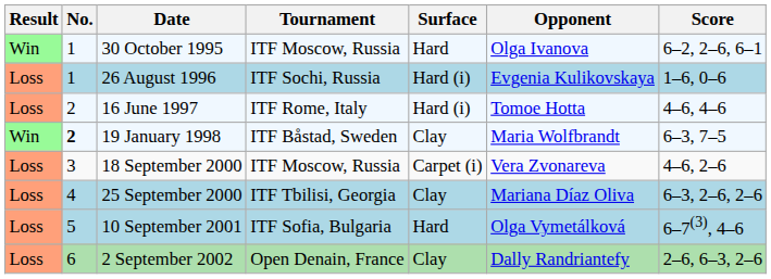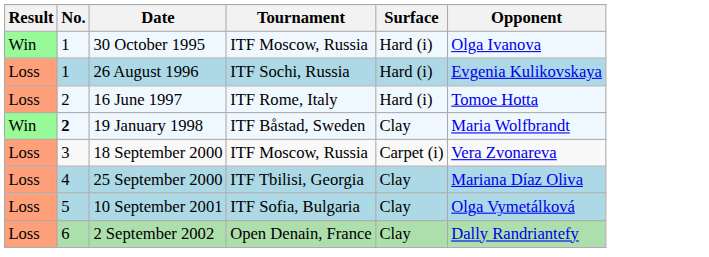 <table class="sortable wikitable" style=font-size:97%>
 <tr>
 <th>Result</th>
 <th>No.</th>
 <th>Date</th>
 <th>Tournament</th>
 <th>Surface</th>
 <th>Opponent</th>
-<th class="unsortable">Score</th>
 </tr>
 <tr style="background:#f0f8ff;">
 <td style="background:#98fb98;">Win</td>
 <td>1</td>
 <td>30 October 1995</td>
 <td>ITF Moscow, Russia</td>
-<td>Hard</td>
+<td>Hard (i)</td>
 <td> <a href='#'>Olga Ivanova</a></td>
-<td>6–2, 2–6, 6–1</td>
 </tr>
 <tr style="background:lightblue;">
 <td style="background:#ffa07a;">Loss</td>
 <td>1</td>
 <td>26 August 1996</td>
 <td>ITF Sochi, Russia</td>
 <td>Hard (i)</td>
 <td> <a href='#'>Evgenia Kulikovskaya</a></td>
-<td>1–6, 0–6</td>
 </tr>
 <tr style="background:#f0f8ff;">
 <td style="background:#ffa07a;">Loss</td>
 <td>2</td>
 <td>16 June 1997</td>
 <td>ITF Rome, Italy</td>
 <td>Hard (i)</td>
 <td> <a href='#'>Tomoe Hotta</a></td>
-<td>4–6, 4–6</td>
 </tr>
 <tr bgcolor=f0f8ff>
 <td style="background:#98fb98;">Win</td>
 <td><strong>2</strong></td>
 <td>19 January 1998</td>
 <td>ITF Båstad, Sweden</td>
 <td>Clay</td>
 <td> <a href='#'>Maria Wolfbrandt</a></td>
-<td>6–3, 7–5</td>
 </tr>
 <tr>
 <td style="background:#ffa07a;">Loss</td>
 <td>3</td>
 <td>18 September 2000</td>
 <td>ITF Moscow, Russia</td>
 <td>Carpet (i)</td>
 <td> <a href='#'>Vera Zvonareva</a></td>
-<td>4–6, 2–6</td>
 </tr>
 <tr style="background:lightblue;">
 <td style="background:#ffa07a;">Loss</td>
 <td>4</td>
 <td>25 September 2000</td>
 <td>ITF Tbilisi, Georgia</td>
 <td>Clay</td>
 <td> <a href='#'>Mariana Díaz Oliva</a></td>
-<td>6–3, 2–6, 2–6</td>
 </tr>
 <tr style="background:lightblue;">
 <td style="background:#ffa07a;">Loss</td>
 <td>5</td>
 <td>10 September 2001</td>
 <td>ITF Sofia, Bulgaria</td>
-<td>Hard</td>
+<td>Clay</td>
 <td> <a href='#'>Olga Vymetálková</a></td>
-<td>6–7<sup>(3)</sup>, 4–6</td>
 </tr>
 <tr style="background:#addfad;">
 <td style="background:#ffa07a;">Loss</td>
 <td>6</td>
 <td>2 September 2002</td>
 <td>Open Denain, France</td>
 <td>Clay</td>
 <td> <a href='#'>Dally Randriantefy</a></td>
-<td>2–6, 6–3, 2–6</td>
 </tr>
 </table>
